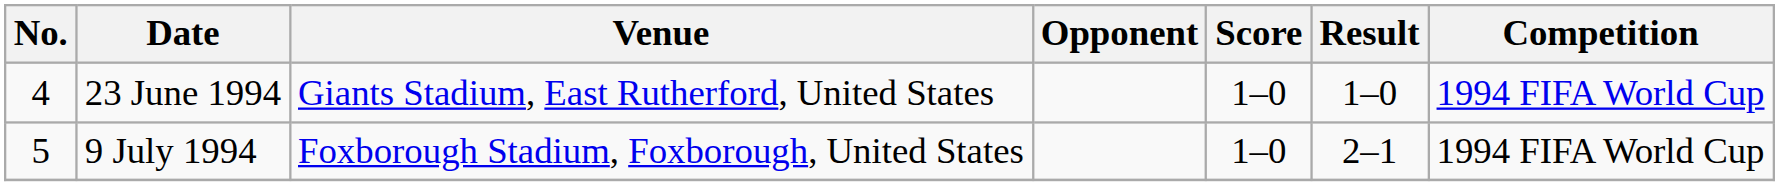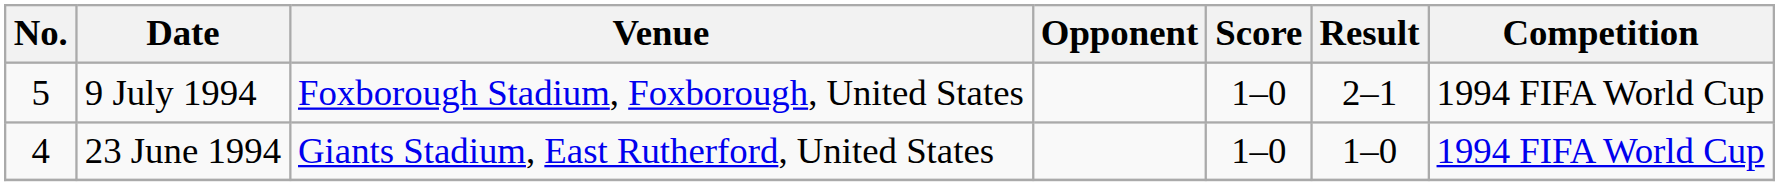 <table class="wikitable sortable">
 <tr>
 <th scope="col">No.</th>
 <th scope="col">Date</th>
 <th scope="col">Venue</th>
 <th scope="col">Opponent</th>
 <th scope="col">Score</th>
 <th scope="col">Result</th>
 <th scope="col">Competition</th>
 </tr>
 <tr>
+<td align="center">5</td>
+<td>9 July 1994</td>
+<td><a href='#'>Foxborough Stadium</a>, <a href='#'>Foxborough</a>, United States</td>
+<td></td>
+<td align="center">1–0</td>
+<td align="center">2–1</td>
+<td>1994 FIFA World Cup</td>
+</tr>
+<tr>
 <td align="center">4</td>
 <td>23 June 1994</td>
 <td><a href='#'>Giants Stadium</a>, <a href='#'>East Rutherford</a>, United States</td>
 <td></td>
 <td align="center">1–0</td>
 <td align="center">1–0</td>
 <td><a href='#'>1994 FIFA World Cup</a></td>
 </tr>
 <tr>
-<td align="center">5</td>
-<td>9 July 1994</td>
-<td><a href='#'>Foxborough Stadium</a>, <a href='#'>Foxborough</a>, United States</td>
-<td></td>
-<td align="center">1–0</td>
-<td align="center">2–1</td>
-<td>1994 FIFA World Cup</td>
-</tr>
-<tr>
 </tr>
 </table>
